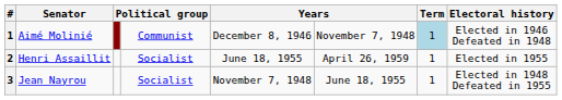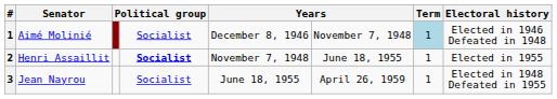 <table class=wikitable style="text-align:center">
 <tr valign=bottom>
 <th>#</th>
 <th>Senator</th>
 <th colspan=2>Political group</th>
 <th colspan=2>Years</th>
 <th>Term</th>
 <th>Electoral history</th>
 </tr>
 <tr>
 <th>1</th>
 <td nowrap align=left><a href='#'>Aimé Molinié</a></td>
 <td bgcolor=darkred></td>
-<td><a href='#'>Communist</a></td>
+<td><a href='#'>Socialist</a></td>
 <td nowrap>December 8, 1946</td>
 <td nowrap>November 7, 1948</td>
 <td style="background: lightblue;">1</td>
 <td>Elected in 1946<br>Defeated in 1948</td>
 </tr>
 <tr>
 <th>2</th>
 <td nowrap align=left><a href='#'>Henri Assaillit</a></td>
 <td></td>
-<td><a href='#'>Socialist</a></td>
+<td><strong><a href='#'>Socialist</a></strong></td>
+<td nowrap>November 7, 1948</td>
 <td nowrap>June 18, 1955</td>
-<td nowrap>April 26, 1959</td>
 <td>1</td>
 <td>Elected in 1955</td>
 </tr>
 <tr>
 <th>3</th>
 <td nowrap align=left><a href='#'>Jean Nayrou</a></td>
 <td></td>
 <td><a href='#'>Socialist</a></td>
-<td nowrap>November 7, 1948</td>
 <td nowrap>June 18, 1955</td>
+<td nowrap>April 26, 1959</td>
 <td>1</td>
 <td>Elected in 1948<br>Defeated in 1955</td>
 </tr>
 </table>
